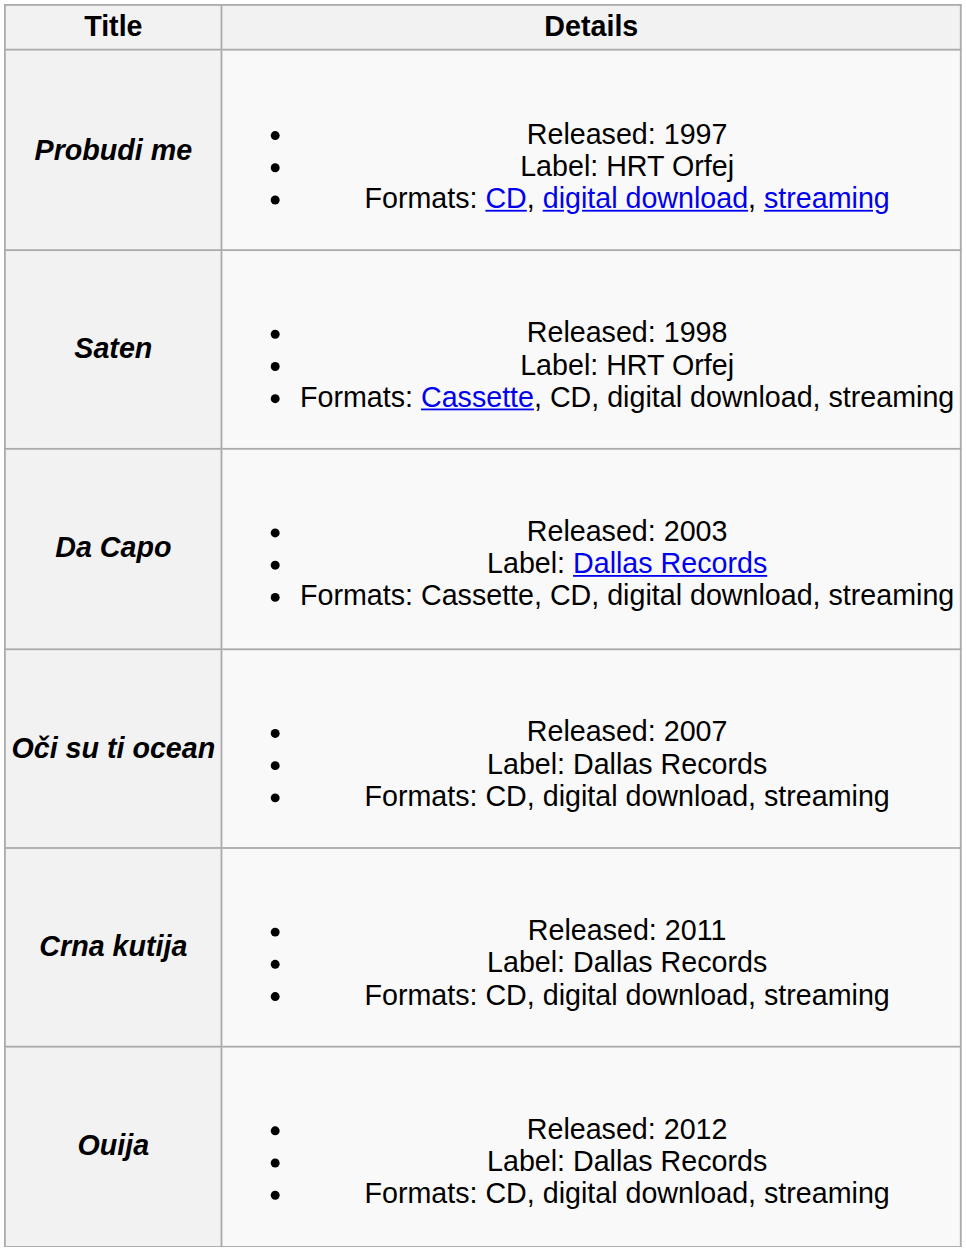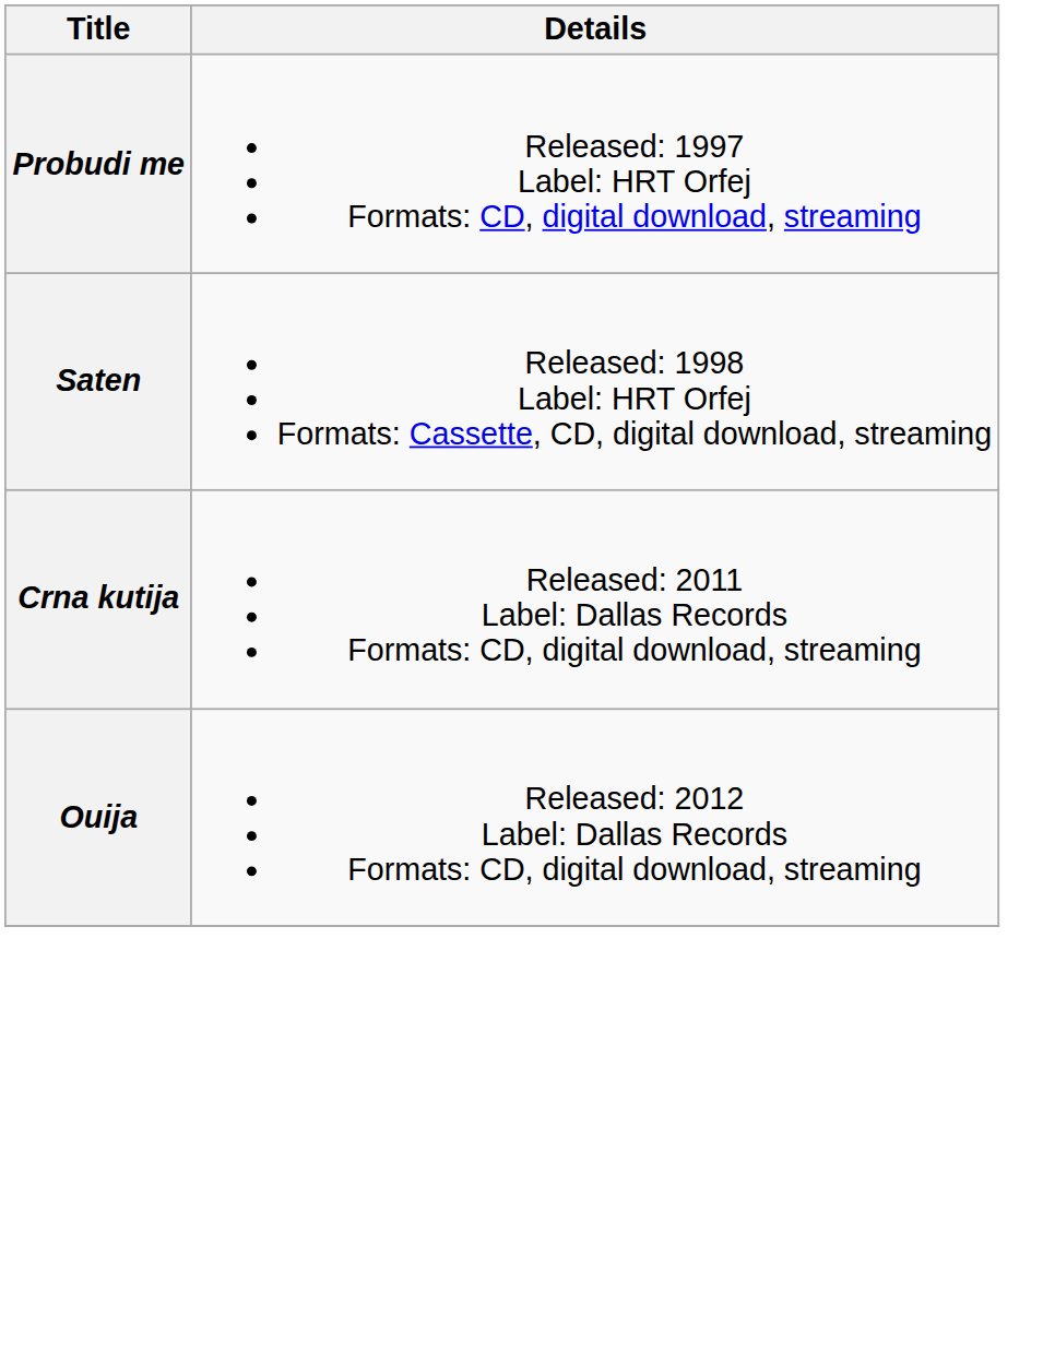 <table class="wikitable plainrowheaders" style="text-align:center;">
 <tr>
 <th scope="col">Title</th>
 <th scope="col">Details</th>
 </tr>
 <tr>
 <th scope="row"><em>Probudi me</em></th>
 <td><br><ul><li>Released: 1997</li><li>Label: HRT Orfej</li><li>Formats: <a href='#'>CD</a>, <a href='#'>digital download</a>, <a href='#'>streaming</a></li></ul></td>
 </tr>
 <tr>
 <th scope="row"><em>Saten</em></th>
 <td><br><ul><li>Released: 1998</li><li>Label: HRT Orfej</li><li>Formats: <a href='#'>Cassette</a>, CD, digital download, streaming</li></ul></td>
 </tr>
 <tr>
-<th scope="row"><em>Da Capo</em></th>
-<td><br><ul><li>Released: 2003</li><li>Label: <a href='#'>Dallas Records</a></li><li>Formats: Cassette, CD, digital download, streaming</li></ul></td>
-</tr>
-<tr>
-<th scope="row"><em>Oči su ti ocean</em></th>
-<td><br><ul><li>Released: 2007</li><li>Label: Dallas Records</li><li>Formats: CD, digital download, streaming</li></ul></td>
-</tr>
-<tr>
 <th scope="row"><em>Crna kutija</em></th>
 <td><br><ul><li>Released: 2011</li><li>Label: Dallas Records</li><li>Formats: CD, digital download, streaming</li></ul></td>
 </tr>
 <tr>
 <th scope="row"><em>Ouija</em></th>
 <td><br><ul><li>Released: 2012</li><li>Label: Dallas Records</li><li>Formats: CD, digital download, streaming</li></ul></td>
 </tr>
 <tr>
 </tr>
 </table>
